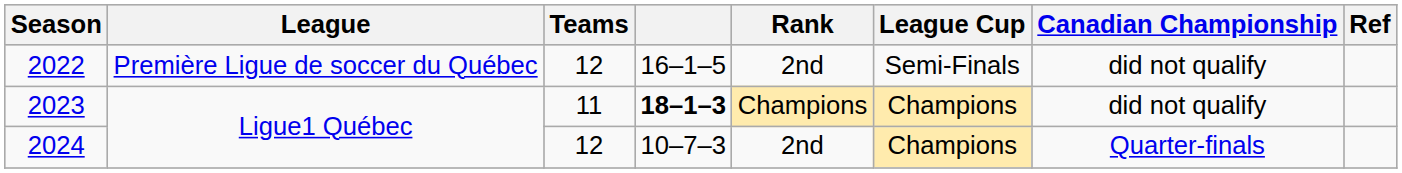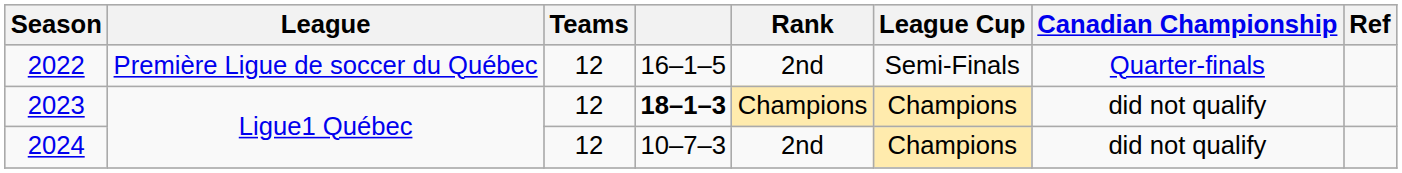 <table class="wikitable" style="text-align: center;">
 <tr>
 <th>Season</th>
 <th>League</th>
 <th>Teams</th>
 <th></th>
 <th>Rank</th>
 <th>League Cup</th>
 <th><a href='#'>Canadian Championship</a></th>
 <th>Ref</th>
 </tr>
 <tr>
 <td><a href='#'>2022</a></td>
 <td><a href='#'>Première Ligue de soccer du Québec</a></td>
 <td>12</td>
 <td>16–1–5</td>
 <td>2nd</td>
 <td>Semi-Finals</td>
-<td>did not qualify</td>
+<td><a href='#'>Quarter-finals</a></td>
 <td></td>
 </tr>
 <tr>
 <td><a href='#'>2023</a></td>
 <td rowspan=2><a href='#'>Ligue1 Québec</a></td>
-<td>11</td>
+<td>12</td>
 <td><strong>18–1–3</strong></td>
 <td bgcolor="FFEBAD">Champions</td>
 <td bgcolor="FFEBAD">Champions</td>
 <td>did not qualify</td>
 <td></td>
 </tr>
 <tr>
 <td><a href='#'>2024</a></td>
 <td>12</td>
 <td>10–7–3</td>
 <td>2nd</td>
 <td bgcolor="FFEBAD">Champions</td>
-<td><a href='#'>Quarter-finals</a></td>
+<td>did not qualify</td>
 <td></td>
 </tr>
 </table>
